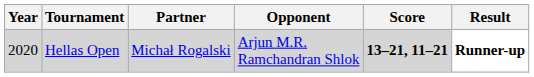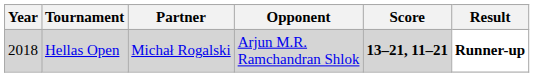 <table class="sortable wikitable" style="font-size: 90%;">
 <tr>
 <th>Year</th>
 <th>Tournament</th>
 <th>Partner</th>
 <th>Opponent</th>
 <th>Score</th>
 <th>Result</th>
 </tr>
 <tr style="background:#D5D5D5">
-<td align="center">2020</td>
+<td align="center">2018</td>
 <td align="left"><a href='#'>Hellas Open</a></td>
 <td align="left"> <a href='#'>Michał Rogalski</a></td>
 <td align="left"> <a href='#'>Arjun M.R.</a> <br>  <a href='#'>Ramchandran Shlok</a></td>
 <td align="left"><strong>13–21, 11–21</strong></td>
 <td style="text-align:left; background:white"> <strong>Runner-up</strong></td>
 </tr>
 </table>
